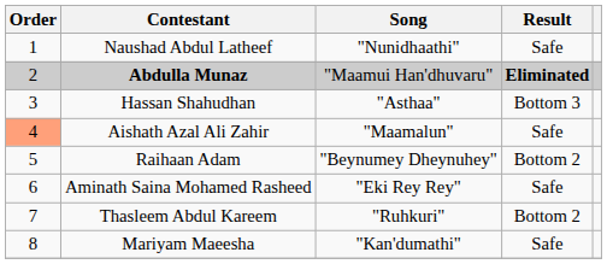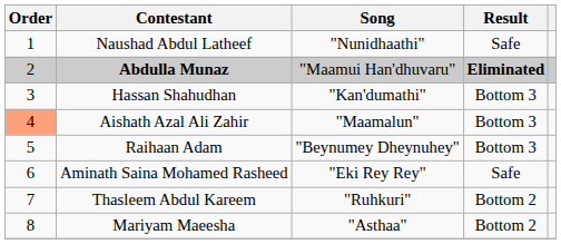 <table class="wikitable" style="text-align:center;">
 <tr>
 <th>Order</th>
 <th>Contestant</th>
 <th>Song</th>
 <th>Result</th>
 <th></th>
 </tr>
 <tr>
 <td>1</td>
 <td>Naushad Abdul Latheef</td>
 <td>"Nunidhaathi"</td>
 <td>Safe</td>
 <td></td>
 </tr>
 <tr>
 </tr>
 <tr style="background:#ccc">
 <td>2</td>
 <td><strong>Abdulla Munaz</strong></td>
 <td>"Maamui Han'dhuvaru"</td>
 <td><strong>Eliminated</strong></td>
 <td></td>
 </tr>
 <tr>
 <td>3</td>
 <td>Hassan Shahudhan</td>
-<td>"Asthaa"</td>
+<td>"Kan'dumathi"</td>
 <td>Bottom 3</td>
 <td></td>
 </tr>
 <tr>
 <td style="background: lightsalmon;">4</td>
 <td>Aishath Azal Ali Zahir</td>
 <td>"Maamalun"</td>
-<td>Safe</td>
+<td>Bottom 3</td>
 <td></td>
 </tr>
 <tr>
 <td>5</td>
 <td>Raihaan Adam</td>
 <td>"Beynumey Dheynuhey"</td>
-<td>Bottom 2</td>
+<td>Bottom 3</td>
 <td></td>
 </tr>
 <tr>
 <td>6</td>
 <td>Aminath Saina Mohamed Rasheed</td>
 <td>"Eki Rey Rey"</td>
 <td>Safe</td>
 <td></td>
 </tr>
 <tr>
 <td>7</td>
 <td>Thasleem Abdul Kareem</td>
 <td>"Ruhkuri"</td>
 <td>Bottom 2</td>
 <td></td>
 </tr>
 <tr>
 <td>8</td>
 <td>Mariyam Maeesha</td>
-<td>"Kan'dumathi"</td>
-<td>Safe</td>
+<td>"Asthaa"</td>
+<td>Bottom 2</td>
 <td></td>
 </tr>
 <tr>
 </tr>
 </table>
